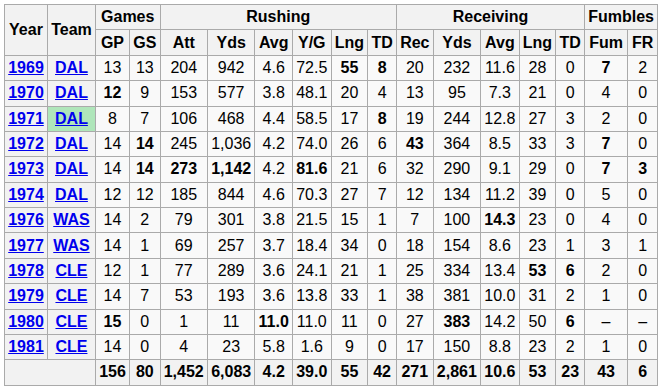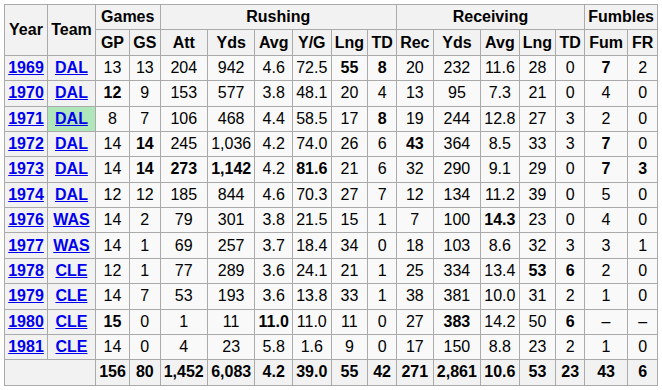 <table class= "wikitable" style="text-align:center;">
 <tr>
 <th rowspan="2">Year</th>
 <th rowspan="2">Team</th>
 <th colspan="2">Games</th>
 <th colspan="6">Rushing</th>
 <th colspan="5">Receiving</th>
 <th colspan="2">Fumbles</th>
 </tr>
 <tr>
 <th>GP</th>
 <th>GS</th>
 <th>Att</th>
 <th>Yds</th>
 <th>Avg</th>
 <th>Y/G</th>
 <th>Lng</th>
 <th>TD</th>
 <th>Rec</th>
 <th>Yds</th>
 <th>Avg</th>
 <th>Lng</th>
 <th>TD</th>
 <th>Fum</th>
 <th>FR</th>
 </tr>
 <tr>
 <th><a href='#'>1969</a></th>
 <th><a href='#'>DAL</a></th>
 <td>13</td>
 <td>13</td>
 <td>204</td>
 <td>942</td>
 <td>4.6</td>
 <td>72.5</td>
 <td><strong>55</strong></td>
 <td><strong>8</strong></td>
 <td>20</td>
 <td>232</td>
 <td>11.6</td>
 <td>28</td>
 <td>0</td>
 <td><strong>7</strong></td>
 <td>2</td>
 </tr>
 <tr>
 <th><a href='#'>1970</a></th>
 <th><a href='#'>DAL</a></th>
 <td><strong>12</strong></td>
 <td>9</td>
 <td>153</td>
 <td>577</td>
 <td>3.8</td>
 <td>48.1</td>
 <td>20</td>
 <td>4</td>
 <td>13</td>
 <td>95</td>
 <td>7.3</td>
 <td>21</td>
 <td>0</td>
 <td>4</td>
 <td>0</td>
 </tr>
 <tr>
 <th><a href='#'>1971</a></th>
 <th style="background:#afe6ba;"><a href='#'>DAL</a></th>
 <td>8</td>
 <td>7</td>
 <td>106</td>
 <td>468</td>
 <td>4.4</td>
 <td>58.5</td>
 <td>17</td>
 <td><strong>8</strong></td>
 <td>19</td>
 <td>244</td>
 <td>12.8</td>
 <td>27</td>
 <td>3</td>
 <td>2</td>
 <td>0</td>
 </tr>
 <tr>
 <th><a href='#'>1972</a></th>
 <th><a href='#'>DAL</a></th>
 <td>14</td>
 <td><strong>14</strong></td>
 <td>245</td>
 <td>1,036</td>
 <td>4.2</td>
 <td>74.0</td>
 <td>26</td>
 <td>6</td>
 <td><strong>43</strong></td>
 <td>364</td>
 <td>8.5</td>
 <td>33</td>
 <td>3</td>
 <td><strong>7</strong></td>
 <td>0</td>
 </tr>
 <tr>
 <th><a href='#'>1973</a></th>
 <th><a href='#'>DAL</a></th>
 <td>14</td>
 <td><strong>14</strong></td>
 <td><strong>273</strong></td>
 <td><strong>1,142</strong></td>
 <td>4.2</td>
 <td><strong>81.6</strong></td>
 <td>21</td>
 <td>6</td>
 <td>32</td>
 <td>290</td>
 <td>9.1</td>
 <td>29</td>
 <td>0</td>
 <td><strong>7</strong></td>
 <td><strong>3</strong></td>
 </tr>
 <tr>
 <th><a href='#'>1974</a></th>
 <th><a href='#'>DAL</a></th>
 <td>12</td>
 <td>12</td>
 <td>185</td>
 <td>844</td>
 <td>4.6</td>
 <td>70.3</td>
 <td>27</td>
 <td>7</td>
 <td>12</td>
 <td>134</td>
 <td>11.2</td>
 <td>39</td>
 <td>0</td>
 <td>5</td>
 <td>0</td>
 </tr>
 <tr>
 <th><a href='#'>1976</a></th>
 <th><a href='#'>WAS</a></th>
 <td>14</td>
 <td>2</td>
 <td>79</td>
 <td>301</td>
 <td>3.8</td>
 <td>21.5</td>
 <td>15</td>
 <td>1</td>
 <td>7</td>
 <td>100</td>
 <td><strong>14.3</strong></td>
 <td>23</td>
 <td>0</td>
 <td>4</td>
 <td>0</td>
 </tr>
 <tr>
 <th><a href='#'>1977</a></th>
 <th><a href='#'>WAS</a></th>
 <td>14</td>
 <td>1</td>
 <td>69</td>
 <td>257</td>
 <td>3.7</td>
 <td>18.4</td>
 <td>34</td>
 <td>0</td>
 <td>18</td>
-<td>154</td>
+<td>103</td>
 <td>8.6</td>
-<td>23</td>
-<td>1</td>
+<td>32</td>
+<td>3</td>
 <td>3</td>
 <td>1</td>
 </tr>
 <tr>
 <th><a href='#'>1978</a></th>
 <th><a href='#'>CLE</a></th>
 <td>12</td>
 <td>1</td>
 <td>77</td>
 <td>289</td>
 <td>3.6</td>
 <td>24.1</td>
 <td>21</td>
 <td>1</td>
 <td>25</td>
 <td>334</td>
 <td>13.4</td>
 <td><strong>53</strong></td>
 <td><strong>6</strong></td>
 <td>2</td>
 <td>0</td>
 </tr>
 <tr>
 <th><a href='#'>1979</a></th>
 <th><a href='#'>CLE</a></th>
 <td>14</td>
 <td>7</td>
 <td>53</td>
 <td>193</td>
 <td>3.6</td>
 <td>13.8</td>
 <td>33</td>
 <td>1</td>
 <td>38</td>
 <td>381</td>
 <td>10.0</td>
 <td>31</td>
 <td>2</td>
 <td>1</td>
 <td>0</td>
 </tr>
 <tr>
 <th><a href='#'>1980</a></th>
 <th><a href='#'>CLE</a></th>
 <td><strong>15</strong></td>
 <td>0</td>
 <td>1</td>
 <td>11</td>
 <td><strong>11.0</strong></td>
 <td>11.0</td>
 <td>11</td>
 <td>0</td>
 <td>27</td>
 <td><strong>383</strong></td>
 <td>14.2</td>
 <td>50</td>
 <td><strong>6</strong></td>
 <td>–</td>
 <td>–</td>
 </tr>
 <tr>
 <th><a href='#'>1981</a></th>
 <th><a href='#'>CLE</a></th>
 <td>14</td>
 <td>0</td>
 <td>4</td>
 <td>23</td>
 <td>5.8</td>
 <td>1.6</td>
 <td>9</td>
 <td>0</td>
 <td>17</td>
 <td>150</td>
 <td>8.8</td>
 <td>23</td>
 <td>2</td>
 <td>1</td>
 <td>0</td>
 </tr>
 <tr>
 <th colspan="2"></th>
 <th>156</th>
 <th>80</th>
 <th>1,452</th>
 <th>6,083</th>
 <th>4.2</th>
 <th>39.0</th>
 <th>55</th>
 <th>42</th>
 <th>271</th>
 <th>2,861</th>
 <th>10.6</th>
 <th>53</th>
 <th>23</th>
 <th>43</th>
 <th>6</th>
 </tr>
 </table>
